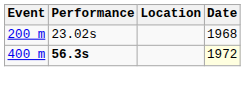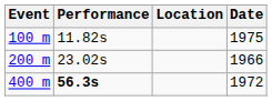 <table class="wikitable" style="border-collapse: collapse; font-size: 95%;">
 <tr>
 <th scope="col">Event</th>
 <th scope="col">Performance</th>
 <th scope="col">Location</th>
 <th scope="col">Date</th>
 </tr>
 <tr>
+<td><a href='#'>100 m</a></td>
+<td>11.82s</td>
+<td></td>
+<td>1975</td>
+</tr>
+<tr>
 <td><a href='#'>200 m</a></td>
 <td>23.02s</td>
 <td></td>
-<td>1968</td>
+<td>1966</td>
 </tr>
 <tr>
 <td><a href='#'>400 m</a></td>
 <td><strong>56.3s</strong></td>
 <td></td>
-<td style="background: lightyellow;">1972</td>
+<td>1972</td>
 </tr>
 </table>
